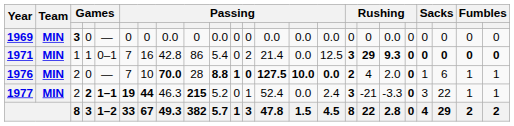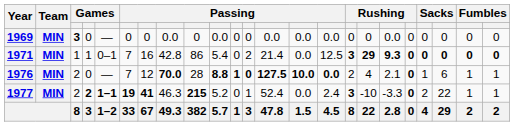 <table class="wikitable" style="text-align:center;">
 <tr>
 <th rowspan="2">Year</th>
 <th rowspan="2">Team</th>
 <th colspan="3">Games</th>
 <th colspan="10">Passing</th>
 <th colspan="4">Rushing</th>
 <th colspan="2">Sacks</th>
 <th colspan="2">Fumbles</th>
 </tr>
 <tr>
 <th></th>
 <th></th>
 <th></th>
 <th></th>
 <th></th>
 <th></th>
 <th></th>
 <th></th>
 <th></th>
 <th></th>
 <th></th>
 <th></th>
 <th></th>
 <th></th>
 <th></th>
 <th></th>
 <th></th>
 <th></th>
 <th></th>
 <th></th>
 <th></th>
 </tr>
 <tr>
 <th><a href='#'>1969</a></th>
 <th><a href='#'>MIN</a></th>
 <td><strong>3</strong></td>
 <td>0</td>
 <td>—</td>
 <td>0</td>
 <td>0</td>
 <td>0.0</td>
 <td>0</td>
 <td>0.0</td>
 <td>0</td>
 <td>0</td>
 <td>0.0</td>
 <td>0.0</td>
 <td>0.0</td>
 <td>0</td>
 <td>0</td>
 <td>0.0</td>
 <td>0</td>
 <td>0</td>
 <td>0</td>
 <td>0</td>
 <td>0</td>
 </tr>
 <tr>
 <th><a href='#'>1971</a></th>
 <th><a href='#'>MIN</a></th>
 <td>1</td>
 <td>1</td>
 <td>0–1</td>
 <td>7</td>
 <td>16</td>
 <td>42.8</td>
 <td>86</td>
 <td>5.4</td>
 <td>0</td>
 <td>2</td>
 <td>21.4</td>
 <td>0.0</td>
 <td>12.5</td>
 <td><strong>3</strong></td>
 <td><strong>29</strong></td>
 <td><strong>9.3</strong></td>
 <td><strong>0</strong></td>
 <td><strong>0</strong></td>
 <td><strong>0</strong></td>
 <td><strong>0</strong></td>
 <td><strong>0</strong></td>
 </tr>
 <tr>
 <th><a href='#'>1976</a></th>
 <th><a href='#'>MIN</a></th>
 <td>2</td>
 <td>0</td>
 <td>—</td>
 <td>7</td>
-<td>10</td>
+<td>12</td>
 <td><strong>70.0</strong></td>
 <td>28</td>
 <td><strong>8.8</strong></td>
 <td><strong>1</strong></td>
 <td><strong>0</strong></td>
 <td><strong>127.5</strong></td>
 <td><strong>10.0</strong></td>
 <td><strong>0.0</strong></td>
-<td><strong>2</strong></td>
+<td>2</td>
 <td>4</td>
-<td>2.0</td>
+<td>2.1</td>
 <td><strong>0</strong></td>
 <td>1</td>
 <td>6</td>
 <td>1</td>
 <td>1</td>
 </tr>
 <tr>
 <th><a href='#'>1977</a></th>
 <th><a href='#'>MIN</a></th>
 <td>2</td>
 <td><strong>2</strong></td>
 <td><strong>1–1</strong></td>
 <td><strong>19</strong></td>
-<td><strong>44</strong></td>
+<td><strong>41</strong></td>
 <td>46.3</td>
 <td><strong>215</strong></td>
 <td>5.2</td>
 <td>0</td>
 <td>1</td>
 <td>52.4</td>
 <td>0.0</td>
 <td>2.4</td>
 <td><strong>3</strong></td>
-<td>-21</td>
+<td>-10</td>
 <td>-3.3</td>
 <td><strong>0</strong></td>
-<td>3</td>
+<td>2</td>
 <td>22</td>
 <td>1</td>
 <td>1</td>
 </tr>
 <tr>
 <th colspan="2"></th>
 <th>8</th>
 <th>3</th>
 <th>1–2</th>
 <th>33</th>
 <th>67</th>
 <th>49.3</th>
 <th>382</th>
 <th>5.7</th>
 <th>1</th>
 <th>3</th>
 <th>47.8</th>
 <th>1.5</th>
 <th>4.5</th>
 <th>8</th>
 <th>22</th>
 <th>2.8</th>
 <th>0</th>
 <th>4</th>
 <th>29</th>
 <th>2</th>
 <th>2</th>
 </tr>
 </table>
